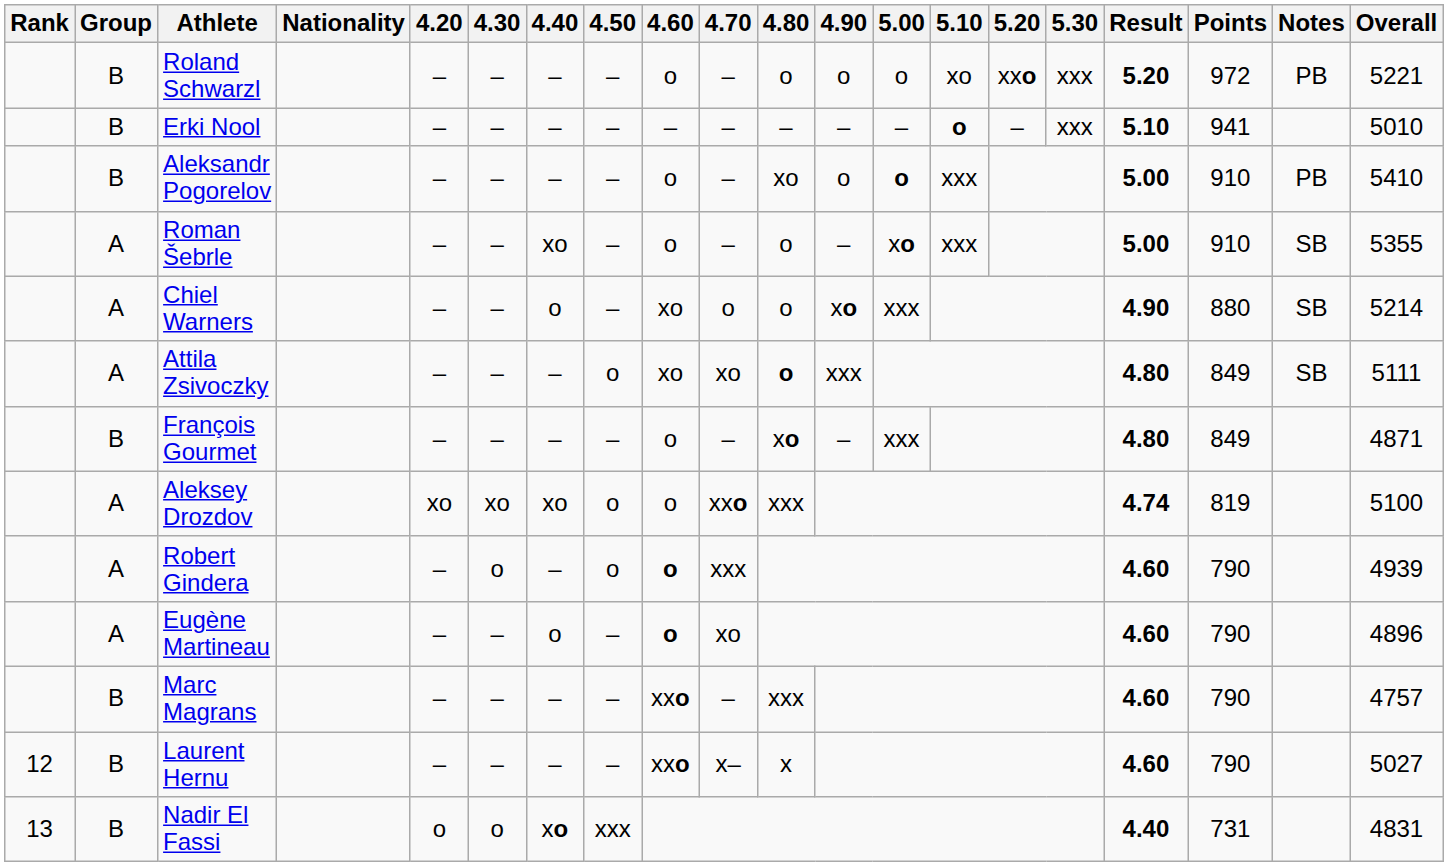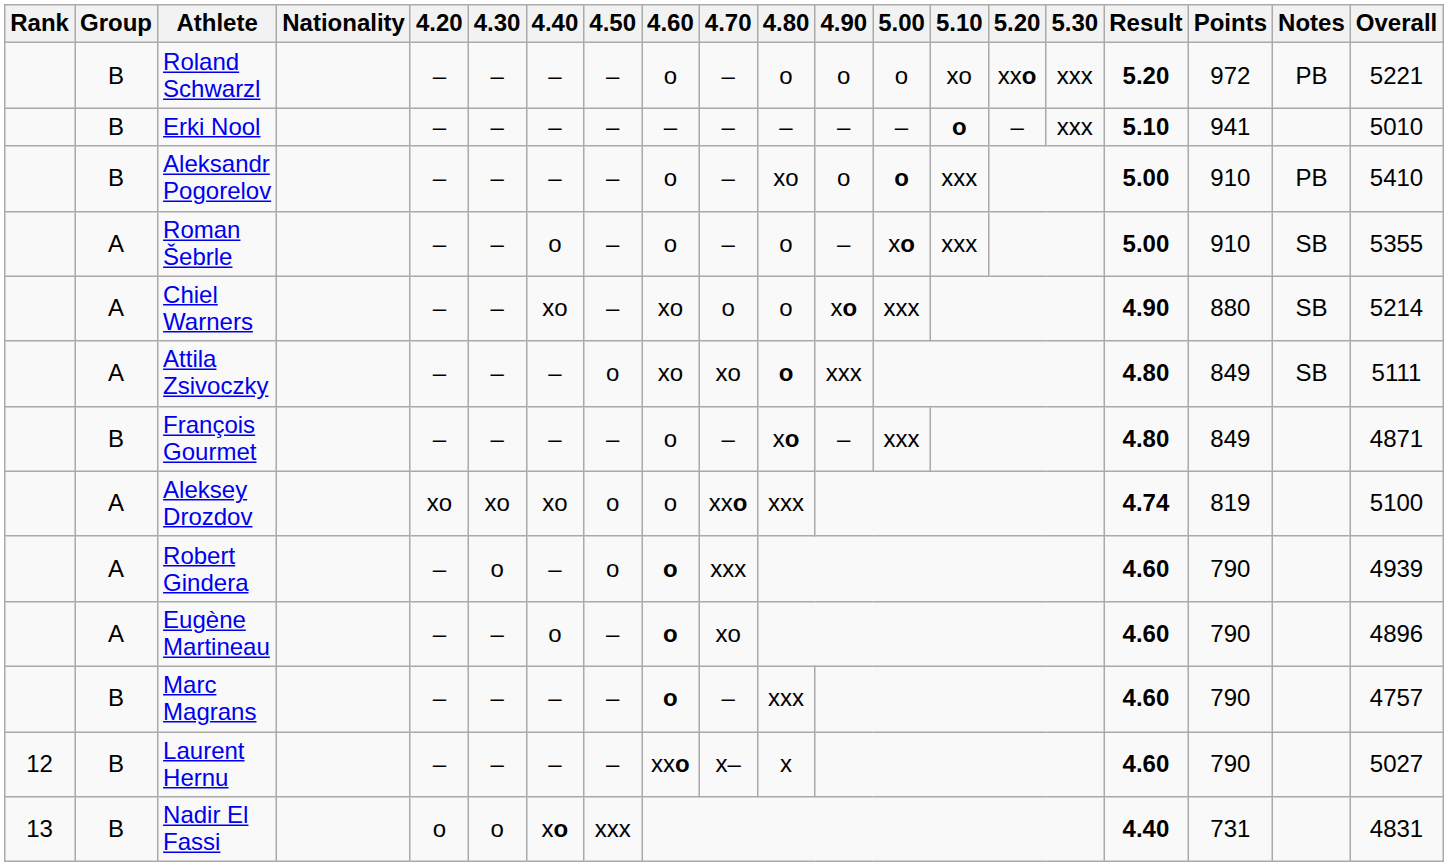 <table class="wikitable sortable" style="text-align:center">
 <tr>
 <th>Rank</th>
 <th>Group</th>
 <th>Athlete</th>
 <th>Nationality</th>
 <th>4.20</th>
 <th>4.30</th>
 <th>4.40</th>
 <th>4.50</th>
 <th>4.60</th>
 <th>4.70</th>
 <th>4.80</th>
 <th>4.90</th>
 <th>5.00</th>
 <th>5.10</th>
 <th>5.20</th>
 <th>5.30</th>
 <th>Result</th>
 <th>Points</th>
 <th>Notes</th>
 <th>Overall</th>
 </tr>
 <tr>
 <td></td>
 <td>B</td>
 <td align="left"><a href='#'>Roland Schwarzl</a></td>
 <td align=left></td>
 <td>–</td>
 <td>–</td>
 <td>–</td>
 <td>–</td>
 <td>o</td>
 <td>–</td>
 <td>o</td>
 <td>o</td>
 <td>o</td>
 <td>xo</td>
 <td>xx<strong>o</strong></td>
 <td>xxx</td>
 <td><strong>5.20</strong></td>
 <td>972</td>
 <td>PB</td>
 <td>5221</td>
 </tr>
 <tr>
 <td></td>
 <td>B</td>
 <td align="left"><a href='#'>Erki Nool</a></td>
 <td align=left></td>
 <td>–</td>
 <td>–</td>
 <td>–</td>
 <td>–</td>
 <td>–</td>
 <td>–</td>
 <td>–</td>
 <td>–</td>
 <td>–</td>
 <td><strong>o</strong></td>
 <td>–</td>
 <td>xxx</td>
 <td><strong>5.10</strong></td>
 <td>941</td>
 <td></td>
 <td>5010</td>
 </tr>
 <tr>
 <td></td>
 <td>B</td>
 <td align="left"><a href='#'>Aleksandr Pogorelov</a></td>
 <td align=left></td>
 <td>–</td>
 <td>–</td>
 <td>–</td>
 <td>–</td>
 <td>o</td>
 <td>–</td>
 <td>xo</td>
 <td>o</td>
 <td><strong>o</strong></td>
 <td>xxx</td>
 <td colspan=2></td>
 <td><strong>5.00</strong></td>
 <td>910</td>
 <td>PB</td>
 <td>5410</td>
 </tr>
 <tr>
 <td></td>
 <td>A</td>
 <td align="left"><a href='#'>Roman Šebrle</a></td>
 <td align=left></td>
 <td>–</td>
 <td>–</td>
-<td>xo</td>
+<td>o</td>
 <td>–</td>
 <td>o</td>
 <td>–</td>
 <td>o</td>
 <td>–</td>
 <td>x<strong>o</strong></td>
 <td>xxx</td>
 <td colspan=2></td>
 <td><strong>5.00</strong></td>
 <td>910</td>
 <td>SB</td>
 <td>5355</td>
 </tr>
 <tr>
 <td></td>
 <td>A</td>
 <td align="left"><a href='#'>Chiel Warners</a></td>
 <td align=left></td>
 <td>–</td>
 <td>–</td>
-<td>o</td>
+<td>xo</td>
 <td>–</td>
 <td>xo</td>
 <td>o</td>
 <td>o</td>
 <td>x<strong>o</strong></td>
 <td>xxx</td>
 <td colspan=3></td>
 <td><strong>4.90</strong></td>
 <td>880</td>
 <td>SB</td>
 <td>5214</td>
 </tr>
 <tr>
 <td></td>
 <td>A</td>
 <td align="left"><a href='#'>Attila Zsivoczky</a></td>
 <td align=left></td>
 <td>–</td>
 <td>–</td>
 <td>–</td>
 <td>o</td>
 <td>xo</td>
 <td>xo</td>
 <td><strong>o</strong></td>
 <td>xxx</td>
 <td colspan=4></td>
 <td><strong>4.80</strong></td>
 <td>849</td>
 <td>SB</td>
 <td>5111</td>
 </tr>
 <tr>
 <td></td>
 <td>B</td>
 <td align="left"><a href='#'>François Gourmet</a></td>
 <td align=left></td>
 <td>–</td>
 <td>–</td>
 <td>–</td>
 <td>–</td>
 <td>o</td>
 <td>–</td>
 <td>x<strong>o</strong></td>
 <td>–</td>
 <td>xxx</td>
 <td colspan=3></td>
 <td><strong>4.80</strong></td>
 <td>849</td>
 <td></td>
 <td>4871</td>
 </tr>
 <tr>
 <td></td>
 <td>A</td>
 <td align="left"><a href='#'>Aleksey Drozdov</a></td>
 <td align=left></td>
 <td>xo</td>
 <td>xo</td>
 <td>xo</td>
 <td>o</td>
 <td>o</td>
 <td>xx<strong>o</strong></td>
 <td>xxx</td>
 <td colspan=5></td>
 <td><strong>4.74</strong></td>
 <td>819</td>
 <td></td>
 <td>5100</td>
 </tr>
 <tr>
 <td></td>
 <td>A</td>
 <td align="left"><a href='#'>Robert Gindera</a></td>
 <td align=left></td>
 <td>–</td>
 <td>o</td>
 <td>–</td>
 <td>o</td>
 <td><strong>o</strong></td>
 <td>xxx</td>
 <td colspan=6></td>
 <td><strong>4.60</strong></td>
 <td>790</td>
 <td></td>
 <td>4939</td>
 </tr>
 <tr>
 <td></td>
 <td>A</td>
 <td align="left"><a href='#'>Eugène Martineau</a></td>
 <td align=left></td>
 <td>–</td>
 <td>–</td>
 <td>o</td>
 <td>–</td>
 <td><strong>o</strong></td>
 <td>xo</td>
 <td colspan=6></td>
 <td><strong>4.60</strong></td>
 <td>790</td>
 <td></td>
 <td>4896</td>
 </tr>
 <tr>
 <td></td>
 <td>B</td>
 <td align="left"><a href='#'>Marc Magrans</a></td>
 <td align=left></td>
 <td>–</td>
 <td>–</td>
 <td>–</td>
 <td>–</td>
-<td>xx<strong>o</strong></td>
+<td><strong>o</strong></td>
 <td>–</td>
 <td>xxx</td>
 <td colspan=5></td>
 <td><strong>4.60</strong></td>
 <td>790</td>
 <td></td>
 <td>4757</td>
 </tr>
 <tr>
 <td>12</td>
 <td>B</td>
 <td align="left"><a href='#'>Laurent Hernu</a></td>
 <td align=left></td>
 <td>–</td>
 <td>–</td>
 <td>–</td>
 <td>–</td>
 <td>xx<strong>o</strong></td>
 <td>x–</td>
 <td>x</td>
 <td colspan=5></td>
 <td><strong>4.60</strong></td>
 <td>790</td>
 <td></td>
 <td>5027</td>
 </tr>
 <tr>
 <td>13</td>
 <td>B</td>
 <td align="left"><a href='#'>Nadir El Fassi</a></td>
 <td align=left></td>
 <td>o</td>
 <td>o</td>
 <td>x<strong>o</strong></td>
 <td>xxx</td>
 <td colspan=8></td>
 <td><strong>4.40</strong></td>
 <td>731</td>
 <td></td>
 <td>4831</td>
 </tr>
 </table>
